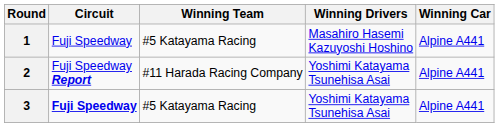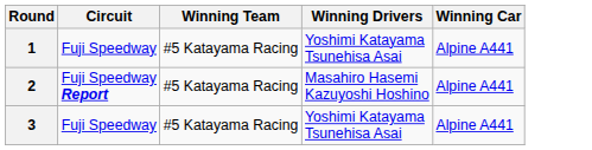 <table class="wikitable" style="font-size: 90%;">
 <tr>
 <th>Round</th>
 <th>Circuit</th>
 <th>Winning Team</th>
 <th>Winning Drivers</th>
 <th>Winning Car</th>
 </tr>
 <tr>
 <th>1</th>
 <td><a href='#'>Fuji Speedway</a></td>
 <td>#5 Katayama Racing</td>
-<td> <a href='#'>Masahiro Hasemi</a><br> <a href='#'>Kazuyoshi Hoshino</a></td>
+<td> <a href='#'>Yoshimi Katayama</a><br> <a href='#'>Tsunehisa Asai</a></td>
 <td><a href='#'>Alpine A441</a></td>
 </tr>
 <tr>
 <th>2</th>
 <td><a href='#'>Fuji Speedway</a><br><strong><em><a href='#'>Report</a></em></strong></td>
-<td>#11 Harada Racing Company</td>
-<td> <a href='#'>Yoshimi Katayama</a><br> <a href='#'>Tsunehisa Asai</a></td>
+<td>#5 Katayama Racing</td>
+<td> <a href='#'>Masahiro Hasemi</a><br> <a href='#'>Kazuyoshi Hoshino</a></td>
 <td><a href='#'>Alpine A441</a></td>
 </tr>
 <tr>
 <th>3</th>
-<td><strong><a href='#'>Fuji Speedway</a></strong></td>
+<td><a href='#'>Fuji Speedway</a></td>
 <td>#5 Katayama Racing</td>
 <td> <a href='#'>Yoshimi Katayama</a><br> <a href='#'>Tsunehisa Asai</a></td>
 <td><a href='#'>Alpine A441</a></td>
 </tr>
 </table>
